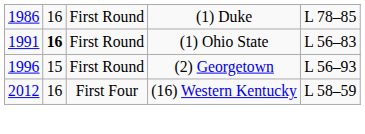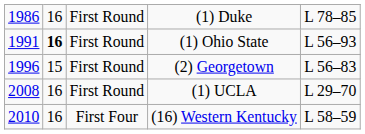 <table class="wikitable">
 <tr align="center">
 <td><a href='#'>1986</a></td>
 <td>16</td>
 <td>First Round</td>
 <td>(1) Duke</td>
 <td>L 78–85</td>
 </tr>
 <tr align="center">
 <td><a href='#'>1991</a></td>
 <td><strong>16</strong></td>
 <td>First Round</td>
 <td>(1) Ohio State</td>
-<td>L 56–83</td>
+<td>L 56–93</td>
 </tr>
 <tr align="center">
 <td><a href='#'>1996</a></td>
 <td>15</td>
 <td>First Round</td>
 <td>(2) <a href='#'>Georgetown</a></td>
-<td>L 56–93</td>
+<td>L 56–83</td>
 </tr>
 <tr align="center">
-<td><a href='#'>2012</a></td>
+<td><a href='#'>2008</a></td>
+<td>16</td>
+<td>First Round</td>
+<td>(1) UCLA</td>
+<td>L 29–70</td>
+</tr>
+<tr align="center">
+<td><a href='#'>2010</a></td>
 <td>16</td>
 <td>First Four</td>
 <td>(16) <a href='#'>Western Kentucky</a></td>
 <td>L 58–59</td>
 </tr>
 </table>
